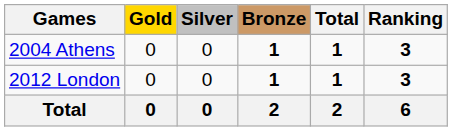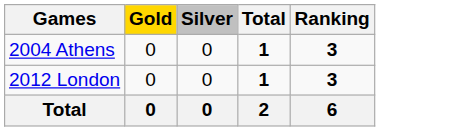 <table class="wikitable sortable" style="text-align:center">
 <tr>
 <th>Games</th>
 <th style="background-color:gold;">Gold</th>
 <th style="background-color:silver;">Silver</th>
-<th style="background-color:#c96;">Bronze</th>
 <th>Total</th>
 <th>Ranking</th>
 </tr>
 <tr>
 <td align="left"> <a href='#'>2004 Athens</a></td>
 <td>0</td>
 <td>0</td>
 <td><strong>1</strong></td>
-<td><strong>1</strong></td>
 <td><strong>3</strong></td>
 </tr>
 <tr>
 <td align="left"> <a href='#'>2012 London</a></td>
 <td>0</td>
 <td>0</td>
-<td><strong>1</strong></td>
 <td><strong>1</strong></td>
 <td><strong>3</strong></td>
 </tr>
 <tr>
 <th>Total</th>
 <th>0</th>
 <th>0</th>
 <th>2</th>
-<th>2</th>
 <th>6</th>
 </tr>
 </table>
